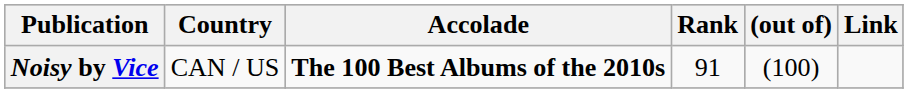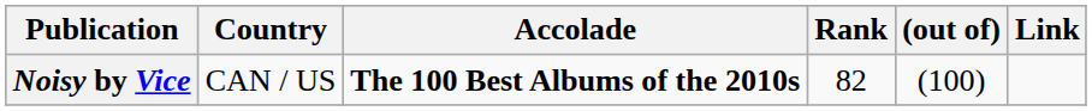 <table class="wikitable sortable plainrowheaders">
 <tr>
 <th>Publication</th>
 <th>Country</th>
 <th>Accolade</th>
 <th>Rank</th>
 <th>(out of)</th>
 <th>Link</th>
 </tr>
 <tr>
 <th scope="row"><em>Noisy</em> by <em><a href='#'>Vice</a></em></th>
 <td>CAN / US</td>
 <td><strong>The 100 Best Albums of the 2010s</strong></td>
-<td style="text-align:center;">91</td>
+<td style="text-align:center;">82</td>
 <td style="text-align:center;">(100)</td>
 <td></td>
 </tr>
 </table>
